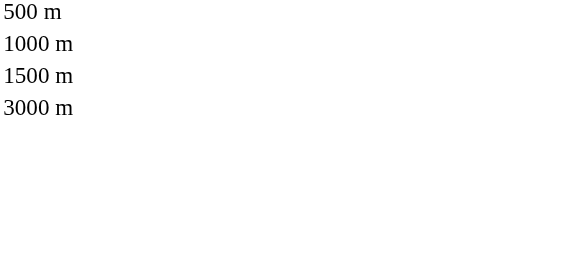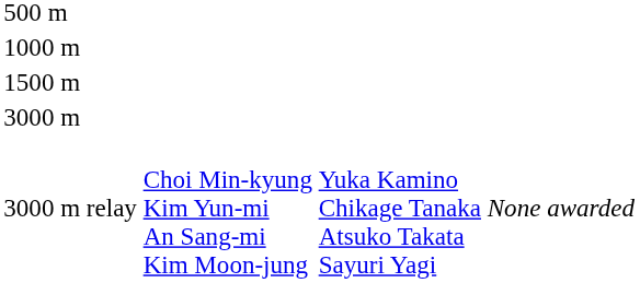 <table>
 <tr>
 <td>500 m<br></td>
 <td></td>
 <td></td>
 <td></td>
 </tr>
 <tr>
 <td>1000 m<br></td>
 <td></td>
 <td></td>
 <td></td>
 </tr>
 <tr>
 <td>1500 m<br></td>
 <td></td>
 <td></td>
 <td></td>
 </tr>
 <tr>
 <td>3000 m<br></td>
 <td></td>
 <td></td>
 <td></td>
 </tr>
+<tr>
+<td>3000 m relay<br></td>
+<td><br><a href='#'>Choi Min-kyung</a><br><a href='#'>Kim Yun-mi</a><br><a href='#'>An Sang-mi</a><br><a href='#'>Kim Moon-jung</a></td>
+<td><br><a href='#'>Yuka Kamino</a><br><a href='#'>Chikage Tanaka</a><br><a href='#'>Atsuko Takata</a><br><a href='#'>Sayuri Yagi</a></td>
+<td><em>None awarded</em></td>
+</tr>
 </table>
